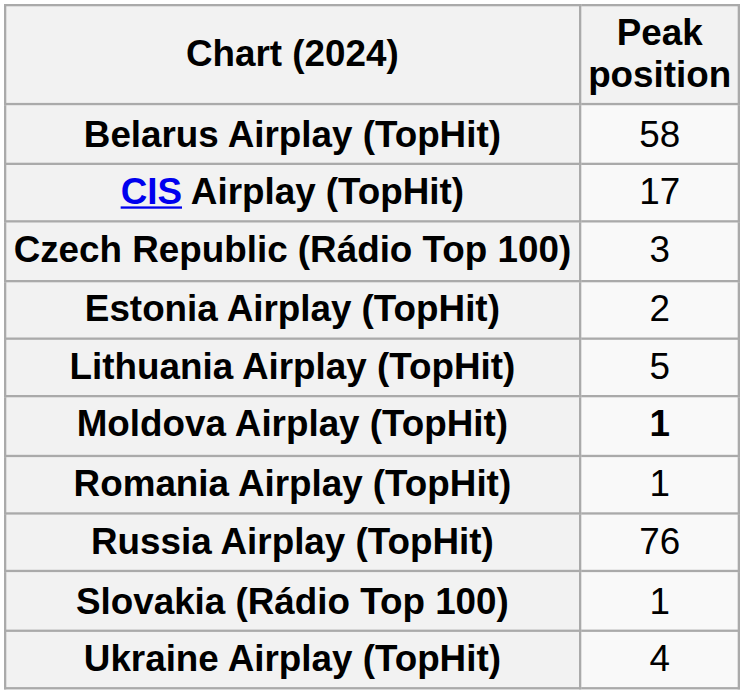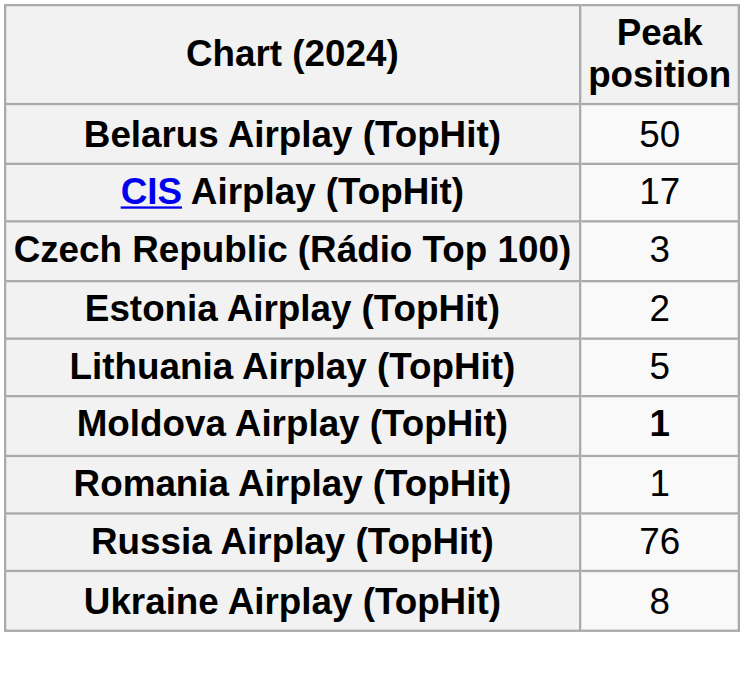 <table class="wikitable plainrowheaders sortable" style="text-align:center">
 <tr>
 <th scope="col">Chart (2024)</th>
 <th scope="col">Peak<br>position</th>
 </tr>
 <tr>
 <th scope="row">Belarus Airplay (TopHit)</th>
-<td>58</td>
+<td>50</td>
 </tr>
 <tr>
 <th scope="row"><a href='#'>CIS</a> Airplay (TopHit)</th>
 <td>17</td>
 </tr>
 <tr>
 <th scope="row">Czech Republic (Rádio Top 100)</th>
 <td>3</td>
 </tr>
 <tr>
 <th scope="row">Estonia Airplay (TopHit)</th>
 <td>2</td>
 </tr>
 <tr>
 <th scope="row">Lithuania Airplay (TopHit)</th>
 <td>5</td>
 </tr>
 <tr>
 <th scope="row">Moldova Airplay (TopHit)</th>
 <td><strong>1</strong></td>
 </tr>
 <tr>
 <th scope="row">Romania Airplay (TopHit)</th>
 <td>1</td>
 </tr>
 <tr>
 <th scope="row">Russia Airplay (TopHit)</th>
 <td>76</td>
 </tr>
 <tr>
-<th scope="row">Slovakia (Rádio Top 100)</th>
-<td>1</td>
-</tr>
-<tr>
 <th scope="row">Ukraine Airplay (TopHit)</th>
-<td>4</td>
+<td>8</td>
 </tr>
 </table>
